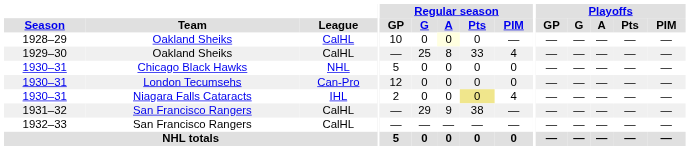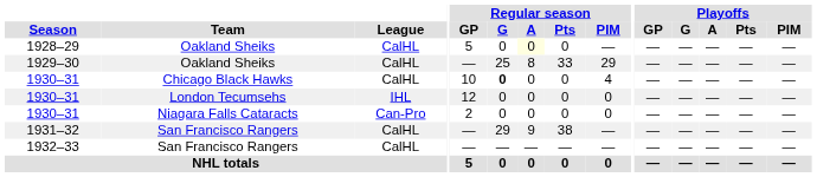 <table border="0" cellpadding="1" cellspacing="0" style="text-align:center; width:60em">
 <tr bgcolor="#e0e0e0">
 <th colspan="3" bgcolor="#ffffff"></th>
 <th rowspan="100" bgcolor="#ffffff"></th>
 <th colspan="5"><a href='#'>Regular season</a></th>
 <th rowspan="100" bgcolor="#ffffff"></th>
 <th colspan="5"><a href='#'>Playoffs</a></th>
 </tr>
 <tr bgcolor="#e0e0e0">
 <th><a href='#'>Season</a></th>
 <th>Team</th>
 <th>League</th>
 <th>GP</th>
 <th><a href='#'>G</a></th>
 <th><a href='#'>A</a></th>
 <th><a href='#'>Pts</a></th>
 <th><a href='#'>PIM</a></th>
 <th>GP</th>
 <th>G</th>
 <th>A</th>
 <th>Pts</th>
 <th>PIM</th>
 </tr>
 <tr>
 <td>1928–29</td>
 <td><a href='#'>Oakland Sheiks</a></td>
 <td><a href='#'>CalHL</a></td>
-<td>10</td>
+<td>5</td>
 <td>0</td>
 <td style="background: lightyellow;">0</td>
 <td>0</td>
 <td>—</td>
 <td>—</td>
 <td>—</td>
 <td>—</td>
 <td>—</td>
 <td>—</td>
 </tr>
 <tr bgcolor="#f0f0f0">
 <td>1929–30</td>
 <td>Oakland Sheiks</td>
 <td>CalHL</td>
 <td>—</td>
 <td>25</td>
 <td>8</td>
 <td>33</td>
-<td>4</td>
+<td>29</td>
 <td>—</td>
 <td>—</td>
 <td>—</td>
 <td>—</td>
 <td>—</td>
 </tr>
 <tr>
 <td><a href='#'>1930–31</a></td>
 <td><a href='#'>Chicago Black Hawks</a></td>
-<td><a href='#'>NHL</a></td>
-<td>5</td>
+<td>CalHL</td>
+<td>10</td>
+<td><strong>0</strong></td>
 <td>0</td>
 <td>0</td>
-<td>0</td>
-<td>0</td>
+<td>4</td>
 <td>—</td>
 <td>—</td>
 <td>—</td>
 <td>—</td>
 <td>—</td>
 </tr>
 <tr bgcolor="#f0f0f0">
 <td><a href='#'>1930–31</a></td>
 <td><a href='#'>London Tecumsehs</a></td>
-<td><a href='#'>Can-Pro</a></td>
+<td><a href='#'>IHL</a></td>
 <td>12</td>
 <td>0</td>
 <td>0</td>
 <td>0</td>
 <td>0</td>
 <td>—</td>
 <td>—</td>
 <td>—</td>
 <td>—</td>
 <td>—</td>
 </tr>
 <tr>
 <td><a href='#'>1930–31</a></td>
 <td><a href='#'>Niagara Falls Cataracts</a></td>
-<td><a href='#'>IHL</a></td>
+<td><a href='#'>Can-Pro</a></td>
 <td>2</td>
 <td>0</td>
 <td>0</td>
-<td style="background: khaki;">0</td>
-<td>4</td>
+<td>0</td>
+<td>0</td>
 <td>—</td>
 <td>—</td>
 <td>—</td>
 <td>—</td>
 <td>—</td>
 </tr>
 <tr bgcolor="#f0f0f0">
 <td>1931–32</td>
 <td><a href='#'>San Francisco Rangers</a></td>
 <td>CalHL</td>
 <td>—</td>
 <td>29</td>
 <td>9</td>
 <td>38</td>
 <td>—</td>
 <td>—</td>
 <td>—</td>
 <td>—</td>
 <td>—</td>
 <td>—</td>
 </tr>
 <tr>
 <td>1932–33</td>
 <td>San Francisco Rangers</td>
 <td>CalHL</td>
 <td>—</td>
 <td>—</td>
 <td>—</td>
 <td>—</td>
 <td>—</td>
 <td>—</td>
 <td>—</td>
 <td>—</td>
 <td>—</td>
 <td>—</td>
 </tr>
 <tr bgcolor="#e0e0e0">
 <th colspan="3">NHL totals</th>
 <th>5</th>
 <th>0</th>
 <th>0</th>
 <th>0</th>
 <th>0</th>
 <th>—</th>
 <th>—</th>
 <th>—</th>
 <th>—</th>
 <th>—</th>
 </tr>
 </table>
